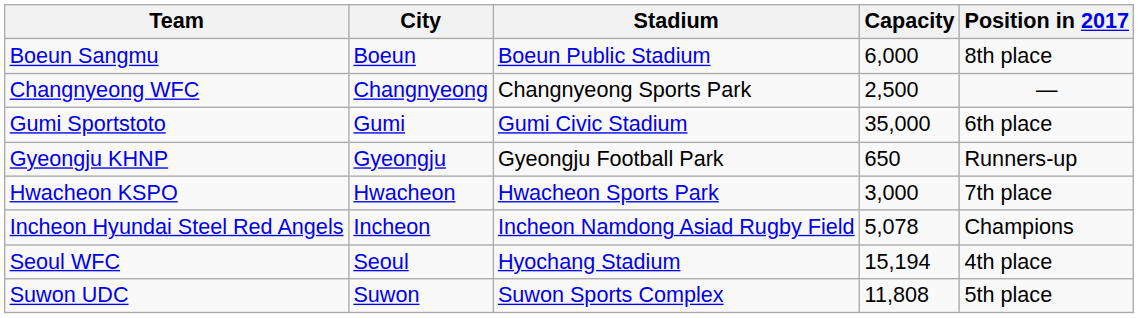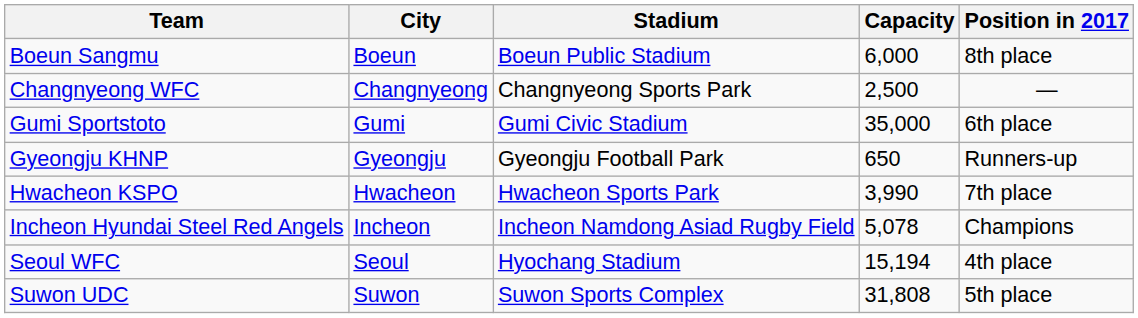 <table class="wikitable sortable">
 <tr>
 <th>Team</th>
 <th>City</th>
 <th>Stadium</th>
 <th>Capacity</th>
 <th data-sort-type="number">Position in <a href='#'>2017</a></th>
 </tr>
 <tr>
 <td><a href='#'>Boeun Sangmu</a></td>
 <td><a href='#'>Boeun</a></td>
 <td><a href='#'>Boeun Public Stadium</a></td>
 <td>6,000</td>
 <td>8th place</td>
 </tr>
 <tr>
 <td><a href='#'>Changnyeong WFC</a></td>
 <td><a href='#'>Changnyeong</a></td>
 <td>Changnyeong Sports Park</td>
 <td>2,500</td>
 <td align="center">—</td>
 </tr>
 <tr>
 <td><a href='#'>Gumi Sportstoto</a></td>
 <td><a href='#'>Gumi</a></td>
 <td><a href='#'>Gumi Civic Stadium</a></td>
 <td>35,000</td>
 <td>6th place</td>
 </tr>
 <tr>
 <td><a href='#'>Gyeongju KHNP</a></td>
 <td><a href='#'>Gyeongju</a></td>
 <td>Gyeongju Football Park</td>
 <td>650</td>
 <td>Runners-up</td>
 </tr>
 <tr>
 <td><a href='#'>Hwacheon KSPO</a></td>
 <td><a href='#'>Hwacheon</a></td>
 <td><a href='#'>Hwacheon Sports Park</a></td>
-<td>3,000</td>
+<td>3,990</td>
 <td>7th place</td>
 </tr>
 <tr>
 <td><a href='#'>Incheon Hyundai Steel Red Angels</a></td>
 <td><a href='#'>Incheon</a></td>
 <td><a href='#'>Incheon Namdong Asiad Rugby Field</a></td>
 <td>5,078</td>
 <td>Champions</td>
 </tr>
 <tr>
 <td><a href='#'>Seoul WFC</a></td>
 <td><a href='#'>Seoul</a></td>
 <td><a href='#'>Hyochang Stadium</a></td>
 <td>15,194</td>
 <td>4th place</td>
 </tr>
 <tr>
 <td><a href='#'>Suwon UDC</a></td>
 <td><a href='#'>Suwon</a></td>
 <td><a href='#'>Suwon Sports Complex</a></td>
-<td>11,808</td>
+<td>31,808</td>
 <td>5th place</td>
 </tr>
 </table>
